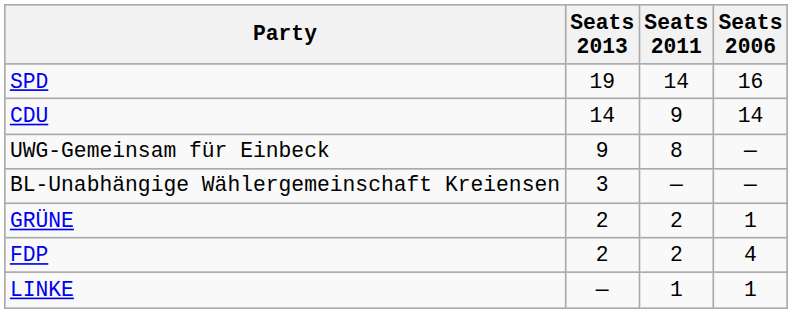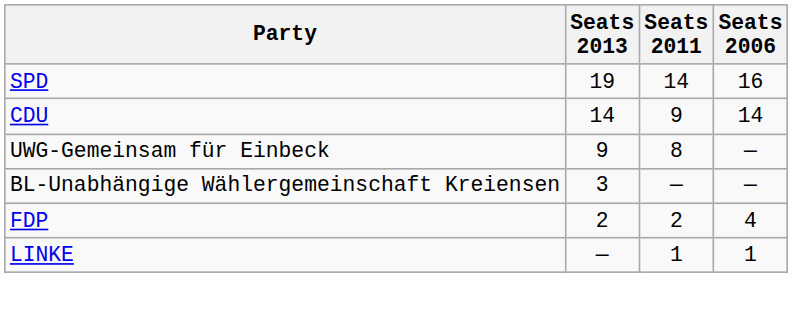 <table class="wikitable">
 <tr class="hintergrundfarbe5">
 <th>Party</th>
 <th>Seats<br>2013</th>
 <th>Seats<br>2011</th>
 <th>Seats<br>2006</th>
 </tr>
 <tr>
 <td><a href='#'>SPD</a></td>
 <td align=center>19</td>
 <td align=center>14</td>
 <td align=center>16</td>
 </tr>
 <tr>
 <td><a href='#'>CDU</a></td>
 <td align=center>14</td>
 <td align=center>9</td>
 <td align=center>14</td>
 </tr>
 <tr>
 <td>UWG-Gemeinsam für Einbeck</td>
 <td align=center>9</td>
 <td align=center>8</td>
 <td align=center>—</td>
 </tr>
 <tr>
 <td>BL-Unabhängige Wählergemeinschaft Kreiensen</td>
 <td align=center>3</td>
 <td align=center>—</td>
 <td align=center>—</td>
 </tr>
 <tr>
-<td><a href='#'>GRÜNE</a></td>
-<td align=center>2</td>
-<td align=center>2</td>
-<td align=center>1</td>
-</tr>
-<tr>
 <td><a href='#'>FDP</a></td>
 <td align=center>2</td>
 <td align=center>2</td>
 <td align=center>4</td>
 </tr>
 <tr>
 <td><a href='#'>LINKE</a></td>
 <td align=center>—</td>
 <td align=center>1</td>
 <td align=center>1</td>
 </tr>
 </table>
